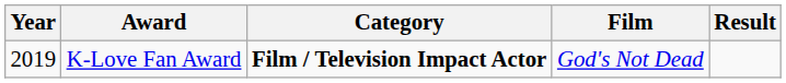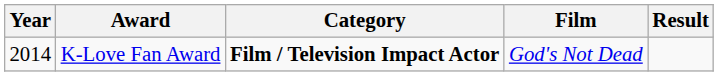 <table class="wikitable sortable">
 <tr>
 <th>Year</th>
 <th>Award</th>
 <th>Category</th>
 <th>Film</th>
 <th>Result</th>
 </tr>
 <tr>
-<td>2019</td>
+<td>2014</td>
 <td><a href='#'>K-Love Fan Award</a></td>
 <td><strong>Film / Television Impact Actor</strong></td>
 <td><a href='#'><em>God's Not Dead</em></a></td>
 <td></td>
 </tr>
 </table>
